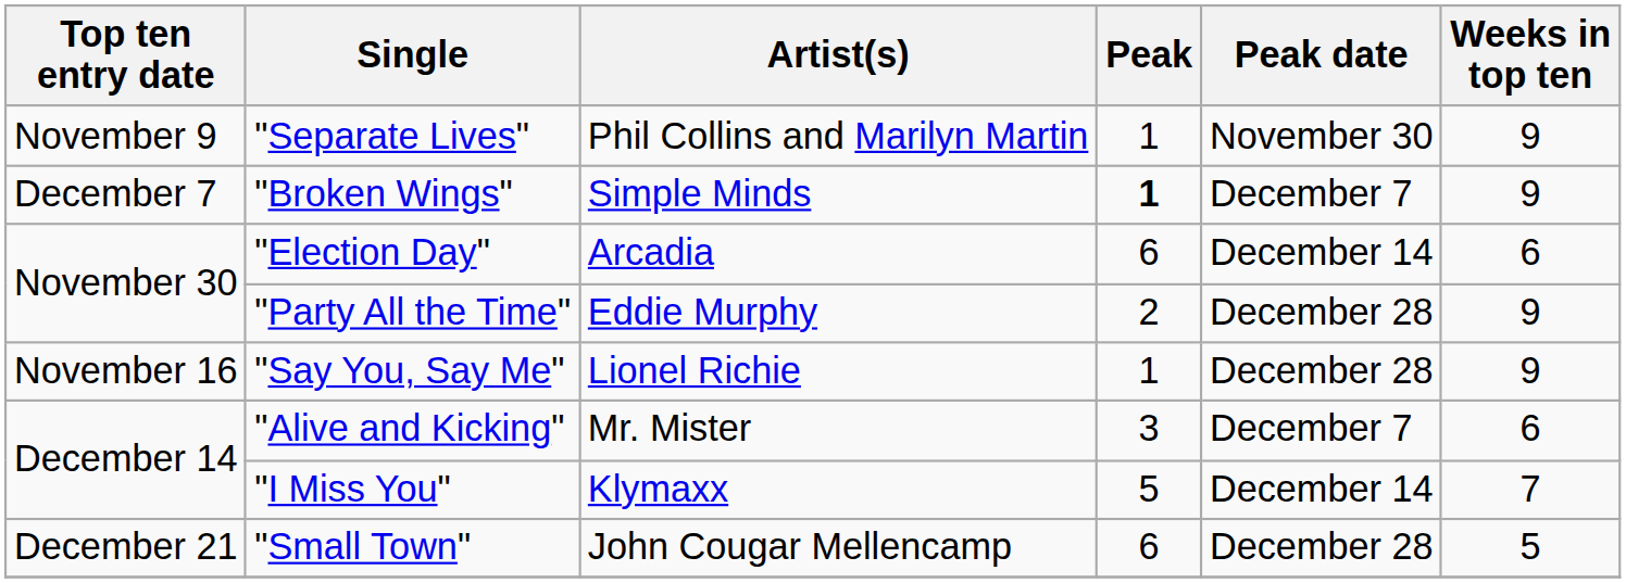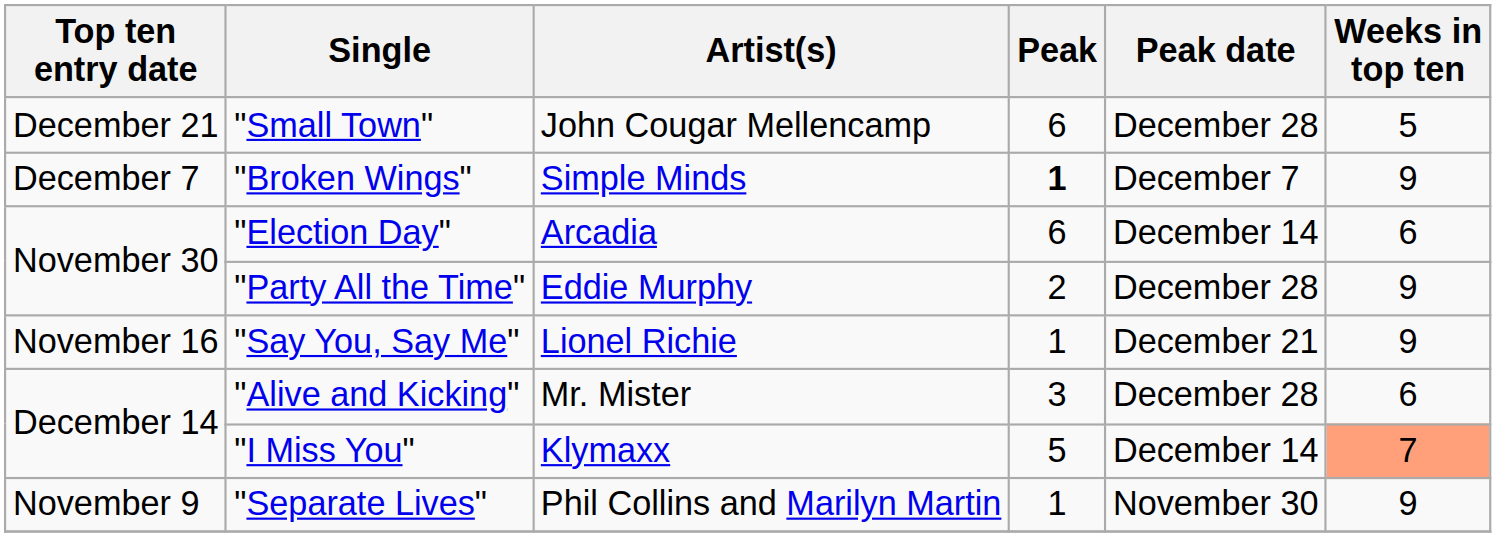 <table class="wikitable sortable">
 <tr>
 <th>Top ten<br>entry date</th>
 <th>Single</th>
 <th>Artist(s)</th>
 <th data-sort-type="number">Peak</th>
 <th>Peak date</th>
 <th data-sort-type="number">Weeks in<br>top ten</th>
 </tr>
 <tr>
-<td>November 9</td>
-<td>"<a href='#'>Separate Lives</a>"</td>
-<td>Phil Collins and <a href='#'>Marilyn Martin</a></td>
-<td align=center>1</td>
-<td>November 30</td>
-<td align=center>9</td>
+<td>December 21</td>
+<td>"<a href='#'>Small Town</a>"</td>
+<td>John Cougar Mellencamp</td>
+<td align=center>6</td>
+<td>December 28</td>
+<td align=center>5</td>
 </tr>
 <tr>
 <td>December 7</td>
 <td>"<a href='#'>Broken Wings</a>"</td>
 <td><a href='#'>Simple Minds</a></td>
 <td align=center><strong>1</strong></td>
 <td>December 7</td>
 <td align=center>9</td>
 </tr>
 <tr>
 <td rowspan="2">November 30</td>
 <td>"<a href='#'>Election Day</a>"</td>
 <td><a href='#'>Arcadia</a></td>
 <td align=center>6</td>
 <td>December 14</td>
 <td align=center>6</td>
 </tr>
 <tr>
 <td>"<a href='#'>Party All the Time</a>"</td>
 <td><a href='#'>Eddie Murphy</a></td>
 <td align=center>2</td>
 <td>December 28</td>
 <td align=center>9</td>
 </tr>
 <tr>
 <td>November 16</td>
 <td>"<a href='#'>Say You, Say Me</a>"</td>
 <td><a href='#'>Lionel Richie</a></td>
 <td align=center>1</td>
-<td>December 28</td>
+<td>December 21</td>
 <td align=center>9</td>
 </tr>
 <tr>
 <td rowspan="2">December 14</td>
 <td>"<a href='#'>Alive and Kicking</a>"</td>
 <td>Mr. Mister</td>
 <td align=center>3</td>
-<td>December 7</td>
+<td>December 28</td>
 <td align=center>6</td>
 </tr>
 <tr>
 <td>"<a href='#'>I Miss You</a>"</td>
 <td><a href='#'>Klymaxx</a></td>
 <td align=center>5</td>
 <td>December 14</td>
-<td align=center>7</td>
+<td align=center style="background: lightsalmon;">7</td>
 </tr>
 <tr>
-<td>December 21</td>
-<td>"<a href='#'>Small Town</a>"</td>
-<td>John Cougar Mellencamp</td>
-<td align=center>6</td>
-<td>December 28</td>
-<td align=center>5</td>
+<td>November 9</td>
+<td>"<a href='#'>Separate Lives</a>"</td>
+<td>Phil Collins and <a href='#'>Marilyn Martin</a></td>
+<td align=center>1</td>
+<td>November 30</td>
+<td align=center>9</td>
 </tr>
 <tr>
 </tr>
 </table>
